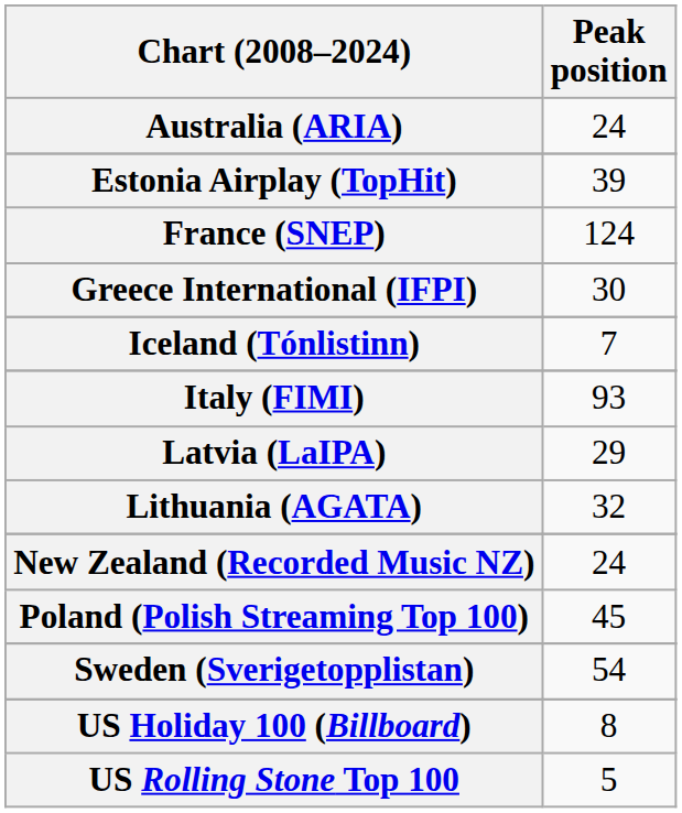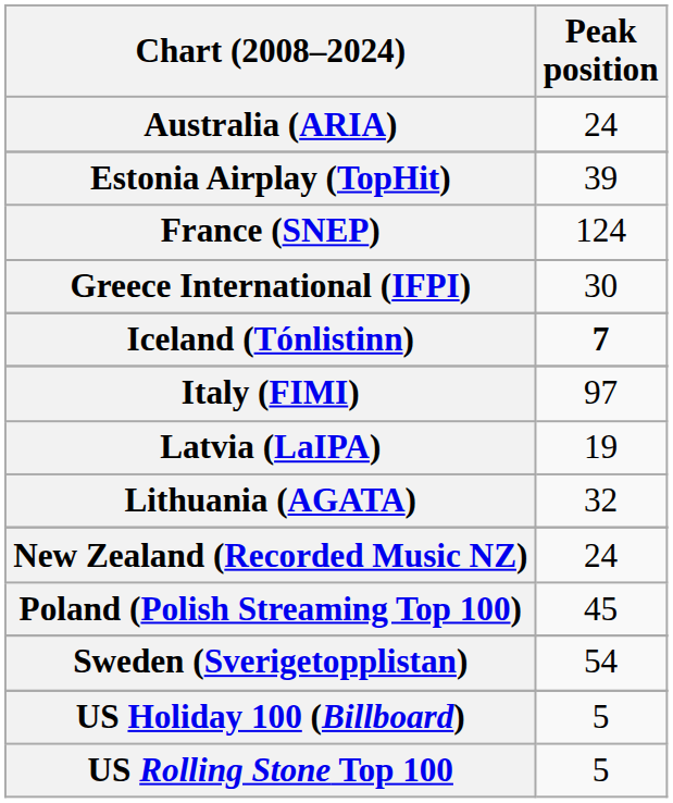 <table class="wikitable sortable plainrowheaders" style="text-align:center">
 <tr>
 <th scope="col">Chart (2008–2024)</th>
 <th scope="col">Peak<br>position</th>
 </tr>
 <tr>
 <th scope="row">Australia (<a href='#'>ARIA</a>)</th>
 <td>24</td>
 </tr>
 <tr>
 </tr>
 <tr>
 </tr>
 <tr>
 </tr>
 <tr>
 </tr>
 <tr>
 <th scope="row">Estonia Airplay (<a href='#'>TopHit</a>)</th>
 <td>39</td>
 </tr>
 <tr>
 <th scope="row">France (<a href='#'>SNEP</a>)</th>
 <td>124</td>
 </tr>
 <tr>
 </tr>
 <tr>
 </tr>
 <tr>
 <th scope="row">Greece International (<a href='#'>IFPI</a>)</th>
 <td>30</td>
 </tr>
 <tr>
 </tr>
 <tr>
 <th scope="row">Iceland (<a href='#'>Tónlistinn</a>)</th>
-<td>7</td>
+<td><strong>7</strong></td>
 </tr>
 <tr>
 </tr>
 <tr>
 <th scope="row">Italy (<a href='#'>FIMI</a>)</th>
-<td>93</td>
+<td>97</td>
 </tr>
 <tr>
 <th scope="row">Latvia (<a href='#'>LaIPA</a>)</th>
-<td>29</td>
+<td>19</td>
 </tr>
 <tr>
 <th scope="row">Lithuania (<a href='#'>AGATA</a>)</th>
 <td>32</td>
 </tr>
 <tr>
 </tr>
 <tr>
 <th scope="row">New Zealand (<a href='#'>Recorded Music NZ</a>)</th>
 <td>24</td>
 </tr>
 <tr>
 <th scope="row">Poland (<a href='#'>Polish Streaming Top 100</a>)</th>
 <td>45</td>
 </tr>
 <tr>
 </tr>
 <tr>
 </tr>
 <tr>
 <th scope="row">Sweden (<a href='#'>Sverigetopplistan</a>)</th>
 <td>54</td>
 </tr>
 <tr>
 </tr>
 <tr>
 </tr>
 <tr>
 </tr>
 <tr>
 <th scope="row">US <a href='#'>Holiday 100</a> (<em><a href='#'>Billboard</a></em>)</th>
-<td>8</td>
+<td>5</td>
 </tr>
 <tr>
 <th scope="row">US <a href='#'><em>Rolling Stone</em> Top 100</a></th>
 <td>5</td>
 </tr>
 </table>
